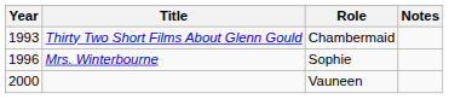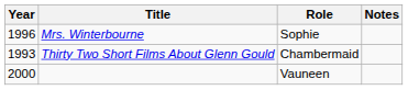 <table class="wikitable sortable">
 <tr>
 <th>Year</th>
 <th>Title</th>
 <th>Role</th>
 <th class="unsortable">Notes</th>
 </tr>
 <tr>
+<td>1996</td>
+<td><em><a href='#'>Mrs. Winterbourne</a></em></td>
+<td>Sophie</td>
+<td></td>
+</tr>
+<tr>
 <td>1993</td>
 <td><em><a href='#'>Thirty Two Short Films About Glenn Gould</a></em></td>
 <td>Chambermaid</td>
-<td></td>
-</tr>
-<tr>
-<td>1996</td>
-<td><em><a href='#'>Mrs. Winterbourne</a></em></td>
-<td>Sophie</td>
 <td></td>
 </tr>
 <tr>
 <td>2000</td>
 <td><em></em></td>
 <td>Vauneen</td>
 <td></td>
 </tr>
 </table>
